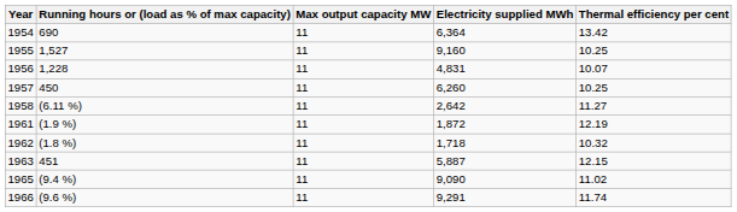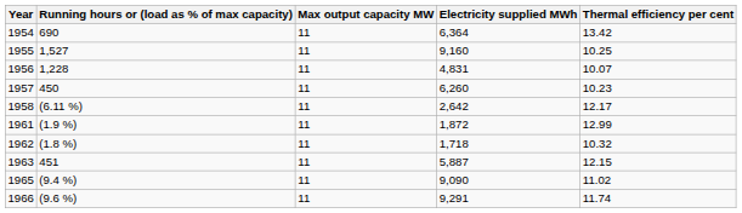 <table class="wikitable">
 <tr>
 <th>Year</th>
 <th>Running hours or (load as % of max capacity)</th>
 <th>Max output capacity MW</th>
 <th>Electricity supplied MWh</th>
 <th>Thermal efficiency per cent</th>
 </tr>
 <tr>
 <td>1954</td>
 <td>690</td>
 <td>11</td>
 <td>6,364</td>
 <td>13.42</td>
 </tr>
 <tr>
 <td>1955</td>
 <td>1,527</td>
 <td>11</td>
 <td>9,160</td>
 <td>10.25</td>
 </tr>
 <tr>
 <td>1956</td>
 <td>1,228</td>
 <td>11</td>
 <td>4,831</td>
 <td>10.07</td>
 </tr>
 <tr>
 <td>1957</td>
 <td>450</td>
 <td>11</td>
 <td>6,260</td>
-<td>10.25</td>
+<td>10.23</td>
 </tr>
 <tr>
 <td>1958</td>
 <td>(6.11 %)</td>
 <td>11</td>
 <td>2,642</td>
-<td>11.27</td>
+<td>12.17</td>
 </tr>
 <tr>
 <td>1961</td>
 <td>(1.9 %)</td>
 <td>11</td>
 <td>1,872</td>
-<td>12.19</td>
+<td>12.99</td>
 </tr>
 <tr>
 <td>1962</td>
 <td>(1.8 %)</td>
 <td>11</td>
 <td>1,718</td>
 <td>10.32</td>
 </tr>
 <tr>
 <td>1963</td>
 <td>451</td>
 <td>11</td>
 <td>5,887</td>
 <td>12.15</td>
 </tr>
 <tr>
 <td>1965</td>
 <td>(9.4 %)</td>
 <td>11</td>
 <td>9,090</td>
 <td>11.02</td>
 </tr>
 <tr>
 <td>1966</td>
 <td>(9.6 %)</td>
 <td>11</td>
 <td>9,291</td>
 <td>11.74</td>
 </tr>
 </table>
